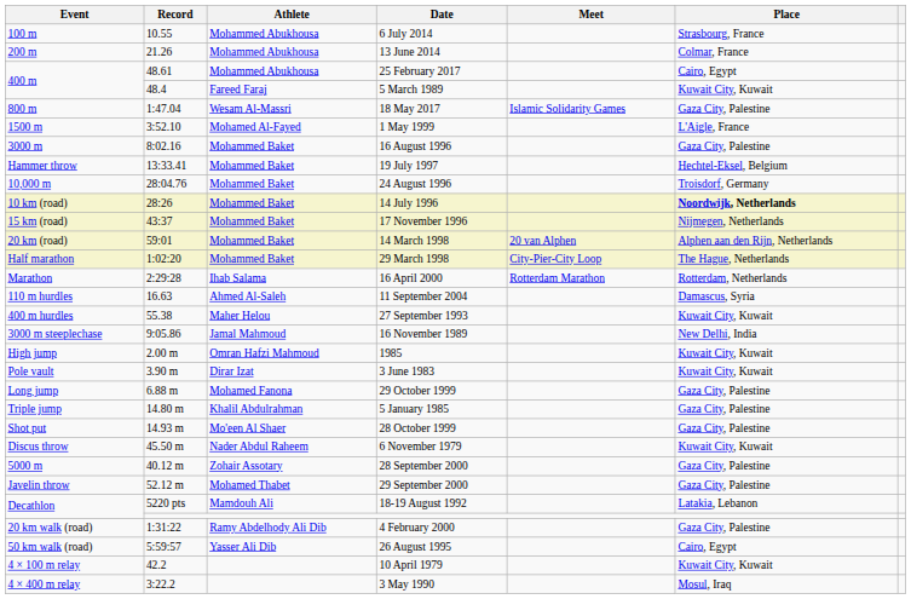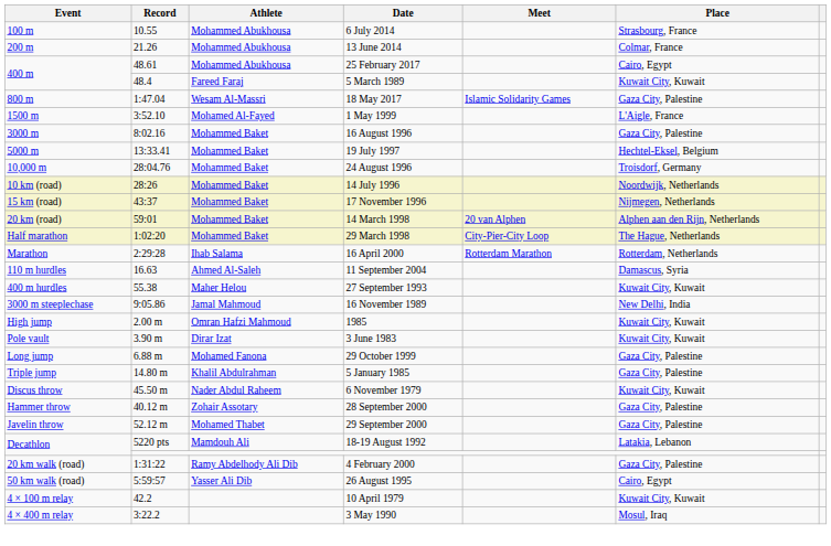 <table class="wikitable" style="font-size:95%; width: 95%;">
 <tr>
 <th>Event</th>
 <th>Record</th>
 <th>Athlete</th>
 <th>Date</th>
 <th>Meet</th>
 <th>Place</th>
 <th></th>
 </tr>
 <tr>
 <td><a href='#'>100 m</a></td>
 <td>10.55 </td>
 <td><a href='#'>Mohammed Abukhousa</a></td>
 <td>6 July 2014</td>
 <td></td>
 <td><a href='#'>Strasbourg</a>, France</td>
 <td></td>
 </tr>
 <tr>
 <td><a href='#'>200 m</a></td>
 <td>21.26 </td>
 <td><a href='#'>Mohammed Abukhousa</a></td>
 <td>13 June 2014</td>
 <td></td>
 <td><a href='#'>Colmar</a>, France</td>
 <td></td>
 </tr>
 <tr>
 <td rowspan=2><a href='#'>400 m</a></td>
 <td>48.61</td>
 <td><a href='#'>Mohammed Abukhousa</a></td>
 <td>25 February 2017</td>
 <td></td>
 <td><a href='#'>Cairo</a>, Egypt</td>
 <td></td>
 </tr>
 <tr>
 <td>48.4 </td>
 <td><a href='#'>Fareed Faraj</a></td>
 <td>5 March 1989</td>
 <td></td>
 <td><a href='#'>Kuwait City</a>, Kuwait</td>
 <td></td>
 </tr>
 <tr>
 <td><a href='#'>800 m</a></td>
 <td>1:47.04</td>
 <td><a href='#'>Wesam Al-Massri</a></td>
 <td>18 May 2017</td>
 <td><a href='#'>Islamic Solidarity Games</a></td>
 <td><a href='#'>Gaza City</a>, Palestine</td>
 <td></td>
 </tr>
 <tr>
 <td><a href='#'>1500 m</a></td>
 <td>3:52.10</td>
 <td><a href='#'>Mohamed Al-Fayed</a></td>
 <td>1 May 1999</td>
 <td></td>
 <td><a href='#'>L'Aigle</a>, France</td>
 <td></td>
 </tr>
 <tr>
 <td><a href='#'>3000 m</a></td>
 <td>8:02.16</td>
 <td><a href='#'>Mohammed Baket</a></td>
 <td>16 August 1996</td>
 <td></td>
 <td><a href='#'>Gaza City</a>, Palestine</td>
 <td></td>
 </tr>
 <tr>
-<td><a href='#'>Hammer throw</a></td>
+<td><a href='#'>5000 m</a></td>
 <td>13:33.41</td>
 <td><a href='#'>Mohammed Baket</a></td>
 <td>19 July 1997</td>
 <td></td>
 <td><a href='#'>Hechtel-Eksel</a>, Belgium</td>
 <td></td>
 </tr>
 <tr>
 <td><a href='#'>10,000 m</a></td>
 <td>28:04.76</td>
 <td><a href='#'>Mohammed Baket</a></td>
 <td>24 August 1996</td>
 <td></td>
 <td><a href='#'>Troisdorf</a>, Germany</td>
 <td></td>
 </tr>
 <tr style="background:#f6F5CE;">
 <td><a href='#'>10 km</a> (road)</td>
 <td>28:26</td>
 <td><a href='#'>Mohammed Baket</a></td>
 <td>14 July 1996</td>
 <td></td>
-<td><strong><a href='#'>Noordwijk</a>, Netherlands</strong></td>
+<td><a href='#'>Noordwijk</a>, Netherlands</td>
 <td></td>
 </tr>
 <tr style="background:#f6F5CE;">
 <td><a href='#'>15 km</a> (road)</td>
 <td>43:37</td>
 <td><a href='#'>Mohammed Baket</a></td>
 <td>17 November 1996</td>
 <td></td>
 <td><a href='#'>Nijmegen</a>, Netherlands</td>
 <td></td>
 </tr>
 <tr style="background:#f6F5CE;">
 <td><a href='#'>20 km</a> (road)</td>
 <td>59:01</td>
 <td><a href='#'>Mohammed Baket</a></td>
 <td>14 March 1998</td>
 <td><a href='#'>20 van Alphen</a></td>
 <td><a href='#'>Alphen aan den Rijn</a>, Netherlands</td>
 <td></td>
 </tr>
 <tr style="background:#f6F5CE;">
 <td><a href='#'>Half marathon</a></td>
 <td>1:02:20</td>
 <td><a href='#'>Mohammed Baket</a></td>
 <td>29 March 1998</td>
 <td><a href='#'>City-Pier-City Loop</a></td>
 <td><a href='#'>The Hague</a>, Netherlands</td>
 <td></td>
 </tr>
 <tr>
 <td><a href='#'>Marathon</a></td>
 <td>2:29:28</td>
 <td><a href='#'>Ihab Salama</a></td>
 <td>16 April 2000</td>
 <td><a href='#'>Rotterdam Marathon</a></td>
 <td><a href='#'>Rotterdam</a>, Netherlands</td>
 <td></td>
 </tr>
 <tr>
 <td><a href='#'>110 m hurdles</a></td>
 <td>16.63 </td>
 <td><a href='#'>Ahmed Al-Saleh</a></td>
 <td>11 September 2004</td>
 <td></td>
 <td><a href='#'>Damascus</a>, Syria</td>
 <td></td>
 </tr>
 <tr>
 <td><a href='#'>400 m hurdles</a></td>
 <td>55.38</td>
 <td><a href='#'>Maher Helou</a></td>
 <td>27 September 1993</td>
 <td></td>
 <td><a href='#'>Kuwait City</a>, Kuwait</td>
 <td></td>
 </tr>
 <tr>
 <td><a href='#'>3000 m steeplechase</a></td>
 <td>9:05.86</td>
 <td><a href='#'>Jamal Mahmoud</a></td>
 <td>16 November 1989</td>
 <td></td>
 <td><a href='#'>New Delhi</a>, India</td>
 <td></td>
 </tr>
 <tr>
 <td><a href='#'>High jump</a></td>
 <td>2.00 m</td>
 <td><a href='#'>Omran Hafzi Mahmoud</a></td>
 <td>1985</td>
 <td></td>
 <td><a href='#'>Kuwait City</a>, Kuwait</td>
 <td></td>
 </tr>
 <tr>
 <td><a href='#'>Pole vault</a></td>
 <td>3.90 m</td>
 <td><a href='#'>Dirar Izat</a></td>
 <td>3 June 1983</td>
 <td></td>
 <td><a href='#'>Kuwait City</a>, Kuwait</td>
 <td></td>
 </tr>
 <tr>
 <td><a href='#'>Long jump</a></td>
 <td>6.88 m</td>
 <td><a href='#'>Mohamed Fanona</a></td>
 <td>29 October 1999</td>
 <td></td>
 <td><a href='#'>Gaza City</a>, Palestine</td>
 <td></td>
 </tr>
 <tr>
 <td><a href='#'>Triple jump</a></td>
 <td>14.80 m</td>
 <td><a href='#'>Khalil Abdulrahman</a></td>
 <td>5 January 1985</td>
 <td></td>
 <td><a href='#'>Gaza City</a>, Palestine</td>
 <td></td>
 </tr>
 <tr>
-<td><a href='#'>Shot put</a></td>
-<td>14.93 m</td>
-<td><a href='#'>Mo'een Al Shaer</a></td>
-<td>28 October 1999</td>
-<td></td>
-<td><a href='#'>Gaza City</a>, Palestine</td>
-<td></td>
-</tr>
-<tr>
 <td><a href='#'>Discus throw</a></td>
 <td>45.50 m</td>
 <td><a href='#'>Nader Abdul Raheem</a></td>
 <td>6 November 1979</td>
 <td></td>
 <td><a href='#'>Kuwait City</a>, Kuwait</td>
 <td></td>
 </tr>
 <tr>
-<td><a href='#'>5000 m</a></td>
+<td><a href='#'>Hammer throw</a></td>
 <td>40.12 m</td>
 <td><a href='#'>Zohair Assotary</a></td>
 <td>28 September 2000</td>
 <td></td>
 <td><a href='#'>Gaza City</a>, Palestine</td>
 <td></td>
 </tr>
 <tr>
 <td><a href='#'>Javelin throw</a></td>
 <td>52.12 m</td>
 <td><a href='#'>Mohamed Thabet</a></td>
 <td>29 September 2000</td>
 <td></td>
 <td><a href='#'>Gaza City</a>, Palestine</td>
 <td></td>
 </tr>
 <tr>
 <td rowspan=2><a href='#'>Decathlon</a></td>
 <td>5220 pts </td>
 <td><a href='#'>Mamdouh Ali</a></td>
 <td>18-19 August 1992</td>
 <td></td>
 <td><a href='#'>Latakia</a>, Lebanon</td>
 <td></td>
 </tr>
 <tr>
 <td colspan=5></td>
 <td></td>
 </tr>
 <tr>
 <td><a href='#'>20 km walk</a> (road)</td>
 <td>1:31:22</td>
 <td><a href='#'>Ramy Abdelhody Ali Dib</a></td>
 <td>4 February 2000</td>
 <td></td>
 <td><a href='#'>Gaza City</a>, Palestine</td>
 <td></td>
 </tr>
 <tr>
 <td><a href='#'>50 km walk</a> (road)</td>
 <td>5:59:57</td>
 <td><a href='#'>Yasser Ali Dib</a></td>
 <td>26 August 1995</td>
 <td></td>
 <td><a href='#'>Cairo</a>, Egypt</td>
 <td></td>
 </tr>
 <tr>
 <td><a href='#'>4 × 100 m relay</a></td>
 <td>42.2</td>
 <td></td>
 <td>10 April 1979</td>
 <td></td>
 <td><a href='#'>Kuwait City</a>, Kuwait</td>
 <td></td>
 </tr>
 <tr>
 <td><a href='#'>4 × 400 m relay</a></td>
 <td>3:22.2</td>
 <td></td>
 <td>3 May 1990</td>
 <td></td>
 <td><a href='#'>Mosul</a>, Iraq</td>
 <td></td>
 </tr>
 </table>
